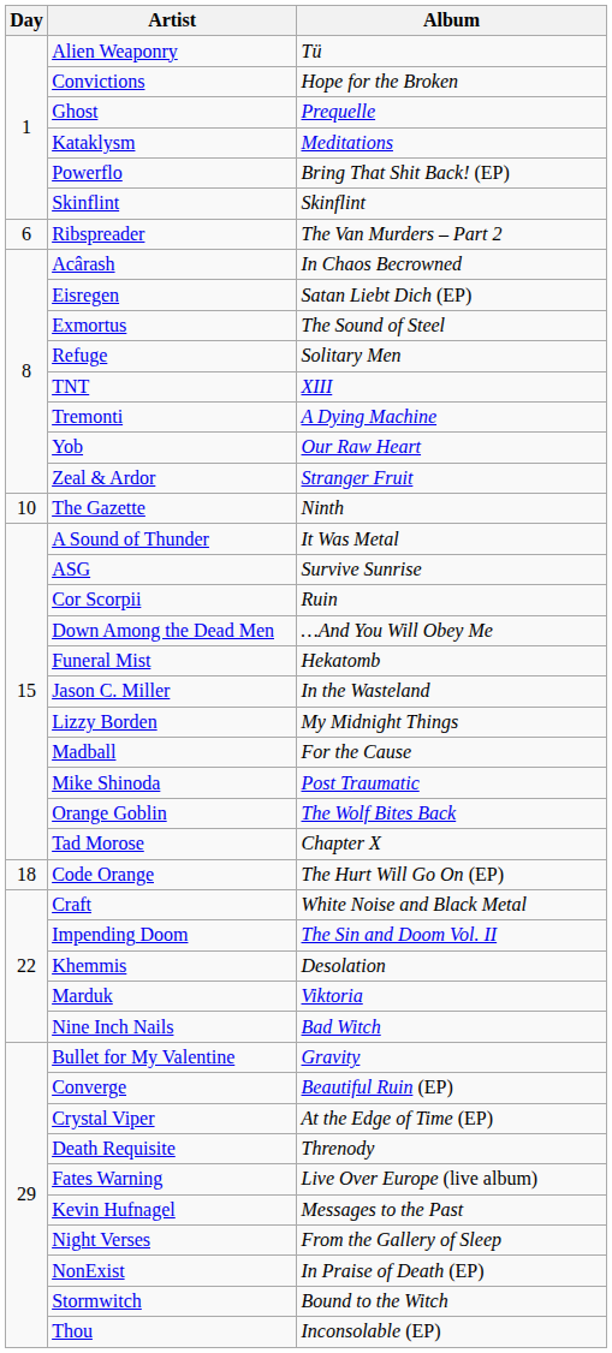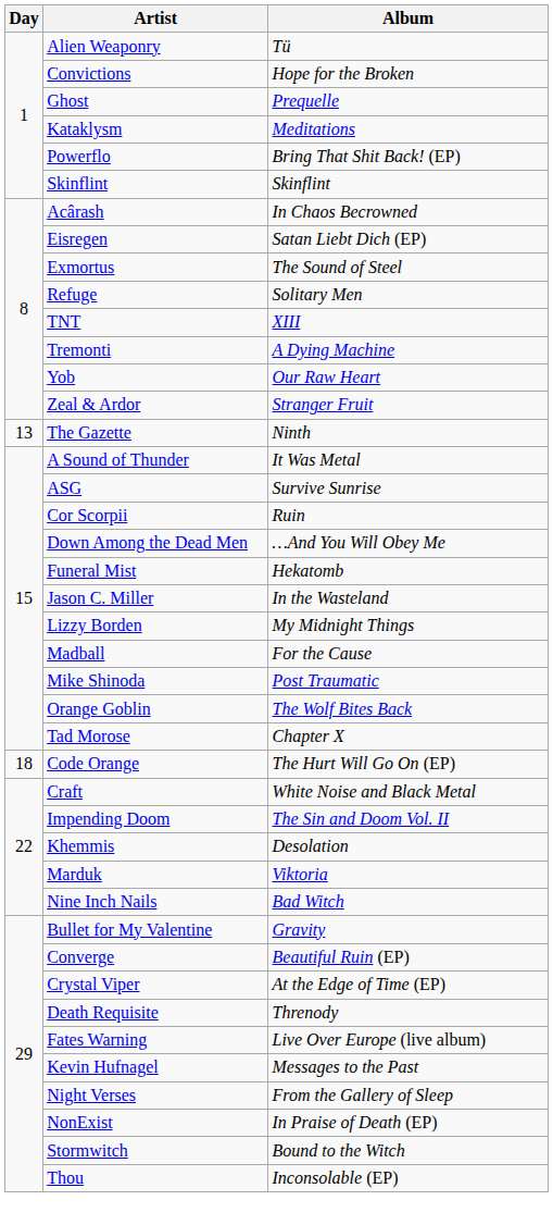 <table class="wikitable">
 <tr>
 <th style="width:20px;">Day</th>
 <th style="width:200px;">Artist</th>
 <th style="width:250px;">Album</th>
 </tr>
 <tr>
 <td style="text-align:center;" rowspan="6">1</td>
 <td><a href='#'>Alien Weaponry</a></td>
 <td><em>Tü</em></td>
 </tr>
 <tr>
 <td><a href='#'>Convictions</a></td>
 <td><em>Hope for the Broken</em></td>
 </tr>
 <tr>
 <td><a href='#'>Ghost</a></td>
 <td><em><a href='#'>Prequelle</a></em></td>
 </tr>
 <tr>
 <td><a href='#'>Kataklysm</a></td>
 <td><em><a href='#'>Meditations</a></em></td>
 </tr>
 <tr>
 <td><a href='#'>Powerflo</a></td>
 <td><em>Bring That Shit Back!</em> (EP)</td>
 </tr>
 <tr>
 <td><a href='#'>Skinflint</a></td>
 <td><em>Skinflint</em></td>
-</tr>
-<tr>
-<td style="text-align:center;">6</td>
-<td><a href='#'>Ribspreader</a></td>
-<td><em>The Van Murders – Part 2</em></td>
 </tr>
 <tr>
 <td style="text-align:center;" rowspan="8">8</td>
 <td><a href='#'>Acârash</a></td>
 <td><em>In Chaos Becrowned</em></td>
 </tr>
 <tr>
 <td><a href='#'>Eisregen</a></td>
 <td><em>Satan Liebt Dich</em> (EP)</td>
 </tr>
 <tr>
 <td><a href='#'>Exmortus</a></td>
 <td><em>The Sound of Steel</em></td>
 </tr>
 <tr>
 <td><a href='#'>Refuge</a></td>
 <td><em>Solitary Men</em></td>
 </tr>
 <tr>
 <td><a href='#'>TNT</a></td>
 <td><em><a href='#'>XIII</a></em></td>
 </tr>
 <tr>
 <td><a href='#'>Tremonti</a></td>
 <td><em><a href='#'>A Dying Machine</a></em></td>
 </tr>
 <tr>
 <td><a href='#'>Yob</a></td>
 <td><em><a href='#'>Our Raw Heart</a></em></td>
 </tr>
 <tr>
 <td><a href='#'>Zeal & Ardor</a></td>
 <td><em><a href='#'>Stranger Fruit</a></em></td>
 </tr>
 <tr>
-<td style="text-align:center;">10</td>
+<td style="text-align:center;">13</td>
 <td><a href='#'>The Gazette</a></td>
 <td><em>Ninth</em></td>
 </tr>
 <tr>
 <td style="text-align:center;" rowspan="11">15</td>
 <td><a href='#'>A Sound of Thunder</a></td>
 <td><em>It Was Metal</em></td>
 </tr>
 <tr>
 <td><a href='#'>ASG</a></td>
 <td><em>Survive Sunrise</em></td>
 </tr>
 <tr>
 <td><a href='#'>Cor Scorpii</a></td>
 <td><em>Ruin</em></td>
 </tr>
 <tr>
 <td><a href='#'>Down Among the Dead Men</a></td>
 <td><em>…And You Will Obey Me</em></td>
 </tr>
 <tr>
 <td><a href='#'>Funeral Mist</a></td>
 <td><em>Hekatomb</em></td>
 </tr>
 <tr>
 <td><a href='#'>Jason C. Miller</a></td>
 <td><em>In the Wasteland</em></td>
 </tr>
 <tr>
 <td><a href='#'>Lizzy Borden</a></td>
 <td><em>My Midnight Things</em></td>
 </tr>
 <tr>
 <td><a href='#'>Madball</a></td>
 <td><em>For the Cause</em></td>
 </tr>
 <tr>
 <td><a href='#'>Mike Shinoda</a></td>
 <td><em><a href='#'>Post Traumatic</a></em></td>
 </tr>
 <tr>
 <td><a href='#'>Orange Goblin</a></td>
 <td><em><a href='#'>The Wolf Bites Back</a></em></td>
 </tr>
 <tr>
 <td><a href='#'>Tad Morose</a></td>
 <td><em>Chapter X</em></td>
 </tr>
 <tr>
 <td style="text-align:center;" rowspan="1">18</td>
 <td><a href='#'>Code Orange</a></td>
 <td><em>The Hurt Will Go On</em> (EP)</td>
 </tr>
 <tr>
 <td style="text-align:center;" rowspan="5">22</td>
 <td><a href='#'>Craft</a></td>
 <td><em>White Noise and Black Metal</em></td>
 </tr>
 <tr>
 <td><a href='#'>Impending Doom</a></td>
 <td><em><a href='#'>The Sin and Doom Vol. II</a></em></td>
 </tr>
 <tr>
 <td><a href='#'>Khemmis</a></td>
 <td><em>Desolation</em></td>
 </tr>
 <tr>
 <td><a href='#'>Marduk</a></td>
 <td><em><a href='#'>Viktoria</a></em></td>
 </tr>
 <tr>
 <td><a href='#'>Nine Inch Nails</a></td>
 <td><em><a href='#'>Bad Witch</a></em></td>
 </tr>
 <tr>
 <td style="text-align:center;" rowspan="10">29</td>
 <td><a href='#'>Bullet for My Valentine</a></td>
 <td><em><a href='#'>Gravity</a></em></td>
 </tr>
 <tr>
 <td><a href='#'>Converge</a></td>
 <td><em><a href='#'>Beautiful Ruin</a></em> (EP)</td>
 </tr>
 <tr>
 <td><a href='#'>Crystal Viper</a></td>
 <td><em>At the Edge of Time</em> (EP)</td>
 </tr>
 <tr>
 <td><a href='#'>Death Requisite</a></td>
 <td><em>Threnody</em></td>
 </tr>
 <tr>
 <td><a href='#'>Fates Warning</a></td>
 <td><em>Live Over Europe</em> (live album)</td>
 </tr>
 <tr>
 <td><a href='#'>Kevin Hufnagel</a></td>
 <td><em>Messages to the Past</em></td>
 </tr>
 <tr>
 <td><a href='#'>Night Verses</a></td>
 <td><em>From the Gallery of Sleep</em></td>
 </tr>
 <tr>
 <td><a href='#'>NonExist</a></td>
 <td><em>In Praise of Death</em> (EP)</td>
 </tr>
 <tr>
 <td><a href='#'>Stormwitch</a></td>
 <td><em>Bound to the Witch</em></td>
 </tr>
 <tr>
 <td><a href='#'>Thou</a></td>
 <td><em>Inconsolable</em> (EP)</td>
 </tr>
 </table>
